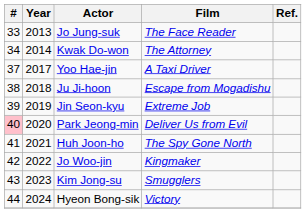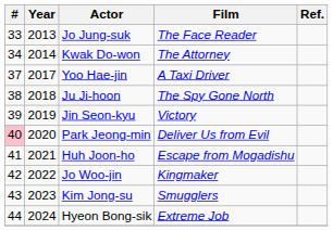 <table class="wikitable">
 <tr>
 <th>#</th>
 <th>Year</th>
 <th>Actor</th>
 <th>Film</th>
 <th>Ref.</th>
 </tr>
 <tr>
 <td>33</td>
 <td>2013</td>
 <td><a href='#'>Jo Jung-suk</a></td>
 <td><em><a href='#'>The Face Reader</a></em></td>
 <td></td>
 </tr>
 <tr>
 <td>34</td>
 <td>2014</td>
 <td><a href='#'>Kwak Do-won</a></td>
 <td><em><a href='#'>The Attorney</a></em></td>
 <td></td>
 </tr>
 <tr>
 <td>37</td>
 <td>2017</td>
 <td><a href='#'>Yoo Hae-jin</a></td>
 <td><em><a href='#'>A Taxi Driver</a></em></td>
 <td></td>
 </tr>
 <tr>
 <td>38</td>
 <td>2018</td>
 <td><a href='#'>Ju Ji-hoon</a></td>
-<td><em><a href='#'>Escape from Mogadishu</a></em></td>
+<td><em><a href='#'>The Spy Gone North</a></em></td>
 <td></td>
 </tr>
 <tr>
 <td>39</td>
 <td>2019</td>
 <td><a href='#'>Jin Seon-kyu</a></td>
-<td><em><a href='#'>Extreme Job</a></em></td>
+<td><em><a href='#'>Victory</a></em></td>
 <td></td>
 </tr>
 <tr>
 <td style="background: pink;">40</td>
 <td>2020</td>
 <td><a href='#'>Park Jeong-min</a></td>
 <td><em><a href='#'>Deliver Us from Evil</a></em></td>
 <td></td>
 </tr>
 <tr>
 <td>41</td>
 <td>2021</td>
 <td><a href='#'>Huh Joon-ho</a></td>
-<td><em><a href='#'>The Spy Gone North</a></em></td>
+<td><em><a href='#'>Escape from Mogadishu</a></em></td>
 <td></td>
 </tr>
 <tr>
 <td>42</td>
 <td>2022</td>
 <td><a href='#'>Jo Woo-jin</a></td>
 <td><em><a href='#'>Kingmaker</a></em></td>
 <td></td>
 </tr>
 <tr>
 <td>43</td>
 <td>2023</td>
 <td><a href='#'>Kim Jong-su</a></td>
 <td><em><a href='#'>Smugglers</a></em></td>
 <td></td>
 </tr>
 <tr>
 <td>44</td>
 <td>2024</td>
 <td>Hyeon Bong-sik</td>
-<td><em><a href='#'>Victory</a></em></td>
+<td><em><a href='#'>Extreme Job</a></em></td>
 <td></td>
 </tr>
 <tr>
 </tr>
 </table>
